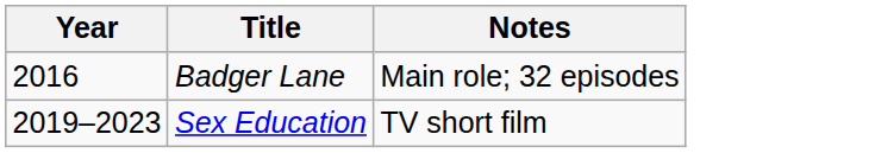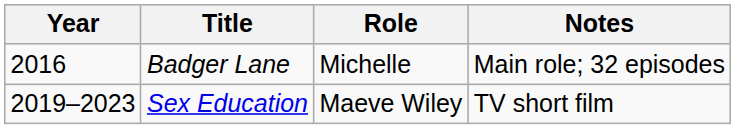 <table class="wikitable sortable">
 <tr>
 <th scope="col">Year</th>
 <th scope="col">Title</th>
+<th scope="col">Role</th>
 <th scope="col" class="unsortable">Notes</th>
 </tr>
 <tr>
 <td>2016</td>
 <td><em>Badger Lane</em></td>
+<td>Michelle</td>
 <td>Main role; 32 episodes</td>
 </tr>
 <tr>
 <td>2019–2023</td>
 <td><em><a href='#'>Sex Education</a></em></td>
+<td>Maeve Wiley</td>
 <td>TV short film</td>
 </tr>
 </table>
